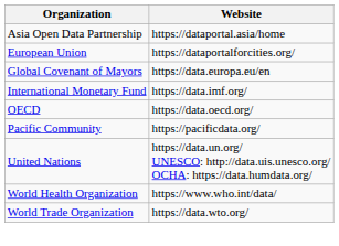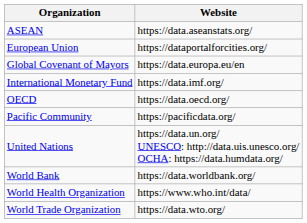 <table class="wikitable">
 <tr>
 <th>Organization</th>
 <th>Website</th>
 </tr>
 <tr>
-<td>Asia Open Data Partnership</td>
-<td>https://dataportal.asia/home</td>
+<td><a href='#'>ASEAN</a></td>
+<td>https://data.aseanstats.org/</td>
 </tr>
 <tr>
 <td><a href='#'>European Union</a></td>
 <td>https://dataportalforcities.org/</td>
 </tr>
 <tr>
 <td><a href='#'>Global Covenant of Mayors</a></td>
 <td>https://data.europa.eu/en</td>
 </tr>
 <tr>
 <td><a href='#'>International Monetary Fund</a></td>
 <td>https://data.imf.org/</td>
 </tr>
 <tr>
 <td><a href='#'>OECD</a></td>
 <td>https://data.oecd.org/</td>
 </tr>
 <tr>
 <td><a href='#'>Pacific Community</a></td>
 <td>https://pacificdata.org/</td>
 </tr>
 <tr>
 <td><a href='#'>United Nations</a></td>
 <td>https://data.un.org/<br><a href='#'>UNESCO</a>: http://data.uis.unesco.org/<br><a href='#'>OCHA</a>: https://data.humdata.org/</td>
 </tr>
 <tr>
+<td><a href='#'>World Bank</a></td>
+<td>https://data.worldbank.org/</td>
+</tr>
+<tr>
 <td><a href='#'>World Health Organization</a></td>
 <td>https://www.who.int/data/</td>
 </tr>
 <tr>
 <td><a href='#'>World Trade Organization</a></td>
 <td>https://data.wto.org/</td>
 </tr>
 </table>
